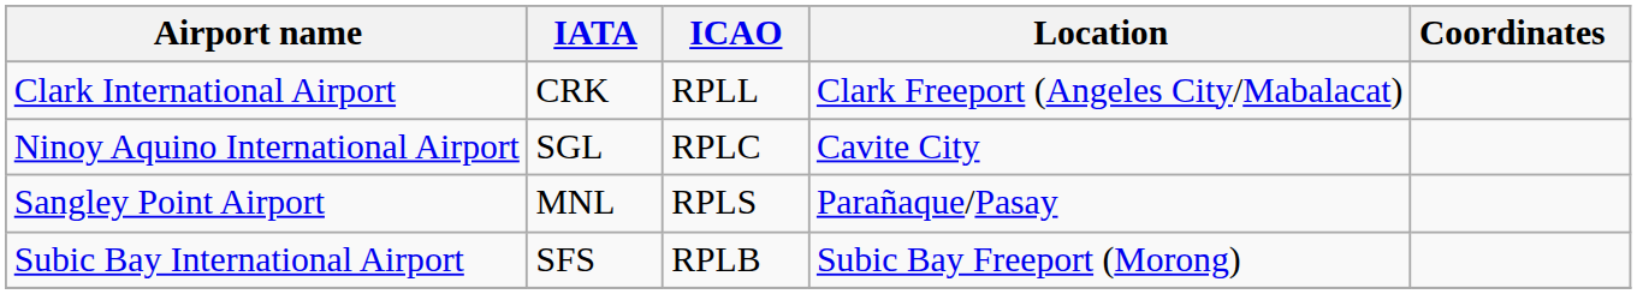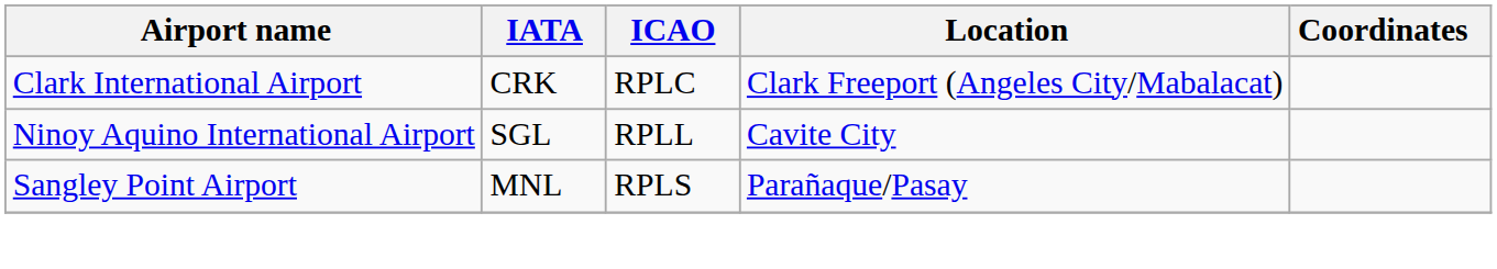 <table class="wikitable sortable" style="width:auto;">
 <tr>
 <th width="*"><strong>Airport name</strong>  </th>
 <th width="*">  <strong><a href='#'>IATA</a></strong>  </th>
 <th width="*">  <strong><a href='#'>ICAO</a></strong>  </th>
 <th width="*"><strong>Location</strong>  </th>
 <th width="*"><strong>Coordinates</strong>  </th>
 </tr>
 <tr>
 <td><a href='#'>Clark International Airport</a></td>
 <td>CRK</td>
-<td>RPLL</td>
+<td>RPLC</td>
 <td><a href='#'>Clark Freeport</a> (<a href='#'>Angeles City</a>/<a href='#'>Mabalacat</a>)</td>
 <td><small></small></td>
 </tr>
 <tr>
 <td><a href='#'>Ninoy Aquino International Airport</a></td>
 <td>SGL</td>
-<td>RPLC</td>
+<td>RPLL</td>
 <td><a href='#'>Cavite City</a></td>
 <td><small></small></td>
 </tr>
 <tr>
 <td><a href='#'>Sangley Point Airport</a></td>
 <td>MNL</td>
 <td>RPLS</td>
 <td><a href='#'>Parañaque</a>/<a href='#'>Pasay</a></td>
 <td><small></small></td>
 </tr>
 <tr>
-<td><a href='#'>Subic Bay International Airport</a></td>
-<td>SFS</td>
-<td>RPLB</td>
-<td><a href='#'>Subic Bay Freeport</a> (<a href='#'>Morong</a>)</td>
-<td><small></small></td>
-</tr>
-<tr>
 </tr>
 </table>
